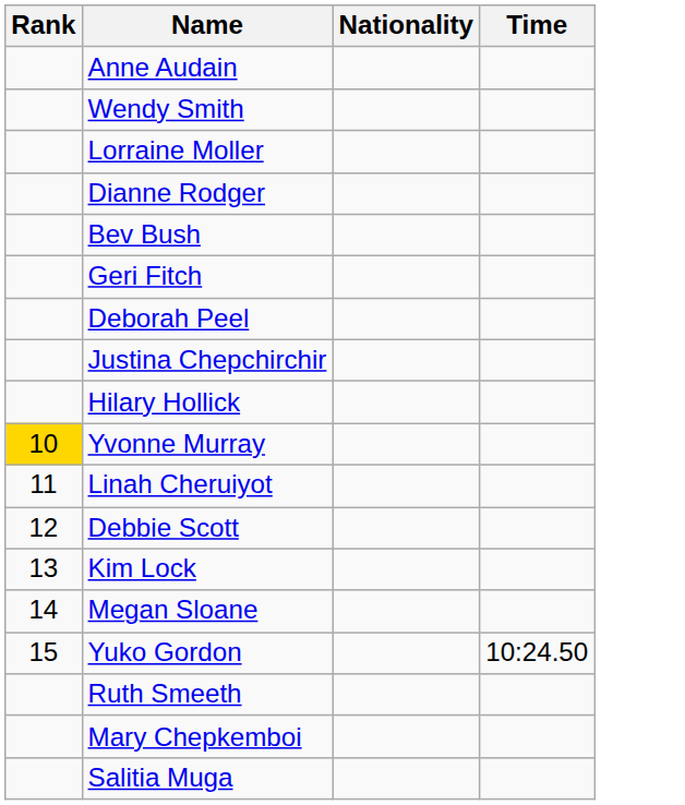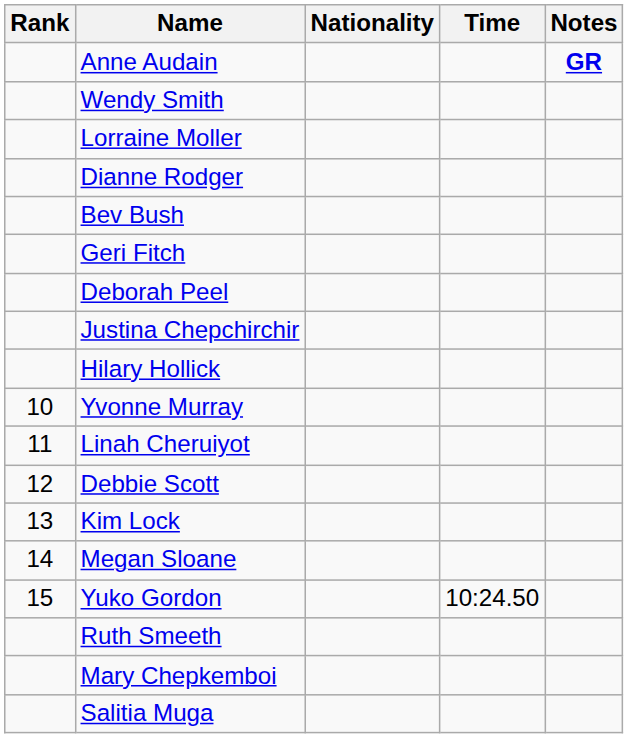 <table class="wikitable sortable" style=" text-align:center">
 <tr>
 <th>Rank</th>
 <th>Name</th>
 <th>Nationality</th>
 <th>Time</th>
+<th>Notes</th>
 </tr>
 <tr>
 <td></td>
 <td align=left><a href='#'>Anne Audain</a></td>
 <td align=left></td>
 <td></td>
+<td><strong><a href='#'>GR</a></strong></td>
 </tr>
 <tr>
 <td></td>
 <td align=left><a href='#'>Wendy Smith</a></td>
 <td align=left></td>
+<td></td>
 <td></td>
 </tr>
 <tr>
 <td></td>
 <td align=left><a href='#'>Lorraine Moller</a></td>
 <td align=left></td>
 <td></td>
+<td></td>
 </tr>
 <tr>
 <td></td>
 <td align=left><a href='#'>Dianne Rodger</a></td>
 <td align=left></td>
+<td></td>
 <td></td>
 </tr>
 <tr>
 <td></td>
 <td align=left><a href='#'>Bev Bush</a></td>
 <td align=left></td>
 <td></td>
+<td></td>
 </tr>
 <tr>
 <td></td>
 <td align=left><a href='#'>Geri Fitch</a></td>
 <td align=left></td>
+<td></td>
 <td></td>
 </tr>
 <tr>
 <td></td>
 <td align=left><a href='#'>Deborah Peel</a></td>
 <td align=left></td>
 <td></td>
+<td></td>
 </tr>
 <tr>
 <td></td>
 <td align=left><a href='#'>Justina Chepchirchir</a></td>
 <td align=left></td>
+<td></td>
 <td></td>
 </tr>
 <tr>
 <td></td>
 <td align=left><a href='#'>Hilary Hollick</a></td>
 <td align=left></td>
 <td></td>
+<td></td>
 </tr>
 <tr>
-<td style="background: gold;">10</td>
+<td>10</td>
 <td align=left><a href='#'>Yvonne Murray</a></td>
 <td align=left></td>
+<td></td>
 <td></td>
 </tr>
 <tr>
 <td>11</td>
 <td align=left><a href='#'>Linah Cheruiyot</a></td>
 <td align=left></td>
 <td></td>
+<td></td>
 </tr>
 <tr>
 <td>12</td>
 <td align=left><a href='#'>Debbie Scott</a></td>
 <td align=left></td>
+<td></td>
 <td></td>
 </tr>
 <tr>
 <td>13</td>
 <td align=left><a href='#'>Kim Lock</a></td>
 <td align=left></td>
 <td></td>
+<td></td>
 </tr>
 <tr>
 <td>14</td>
 <td align=left><a href='#'>Megan Sloane</a></td>
 <td align=left></td>
+<td></td>
 <td></td>
 </tr>
 <tr>
 <td>15</td>
 <td align=left><a href='#'>Yuko Gordon</a></td>
 <td align=left></td>
 <td>10:24.50</td>
+<td></td>
 </tr>
 <tr>
 <td></td>
 <td align=left><a href='#'>Ruth Smeeth</a></td>
 <td align=left></td>
+<td></td>
 <td></td>
 </tr>
 <tr>
 <td></td>
 <td align=left><a href='#'>Mary Chepkemboi</a></td>
 <td align=left></td>
 <td></td>
+<td></td>
 </tr>
 <tr>
 <td></td>
 <td align=left><a href='#'>Salitia Muga</a></td>
 <td align=left></td>
 <td></td>
+<td></td>
 </tr>
 </table>
